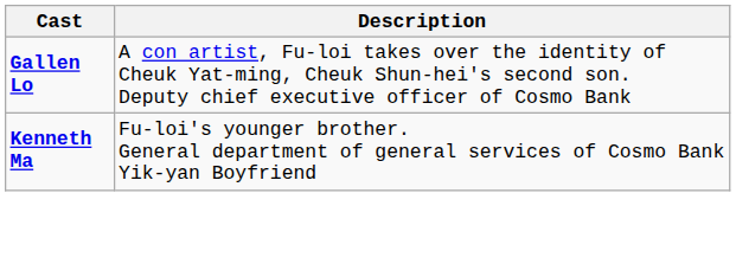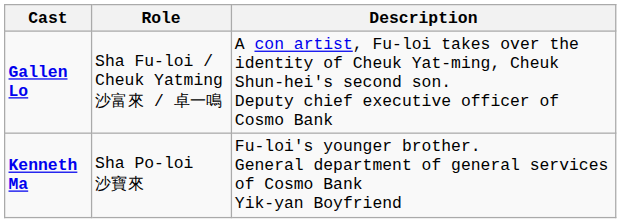 <table class="wikitable" width="55%">
 <tr>
 <th>Cast</th>
+<th>Role</th>
 <th>Description</th>
 </tr>
 <tr>
 <td><strong><a href='#'>Gallen Lo</a></strong></td>
+<td>Sha Fu-loi / Cheuk Yatming <br> 沙富來 / 卓一鳴</td>
 <td>A <a href='#'>con artist</a>, Fu-loi takes over the identity of Cheuk Yat-ming, Cheuk Shun-hei's second son. <br> Deputy chief executive officer of Cosmo Bank</td>
 </tr>
 <tr>
 <td><strong><a href='#'>Kenneth Ma</a></strong></td>
+<td>Sha Po-loi <br> 沙寶來</td>
 <td>Fu-loi's younger brother. <br> General department of general services of Cosmo Bank <br> Yik-yan Boyfriend <br></td>
 </tr>
 </table>
